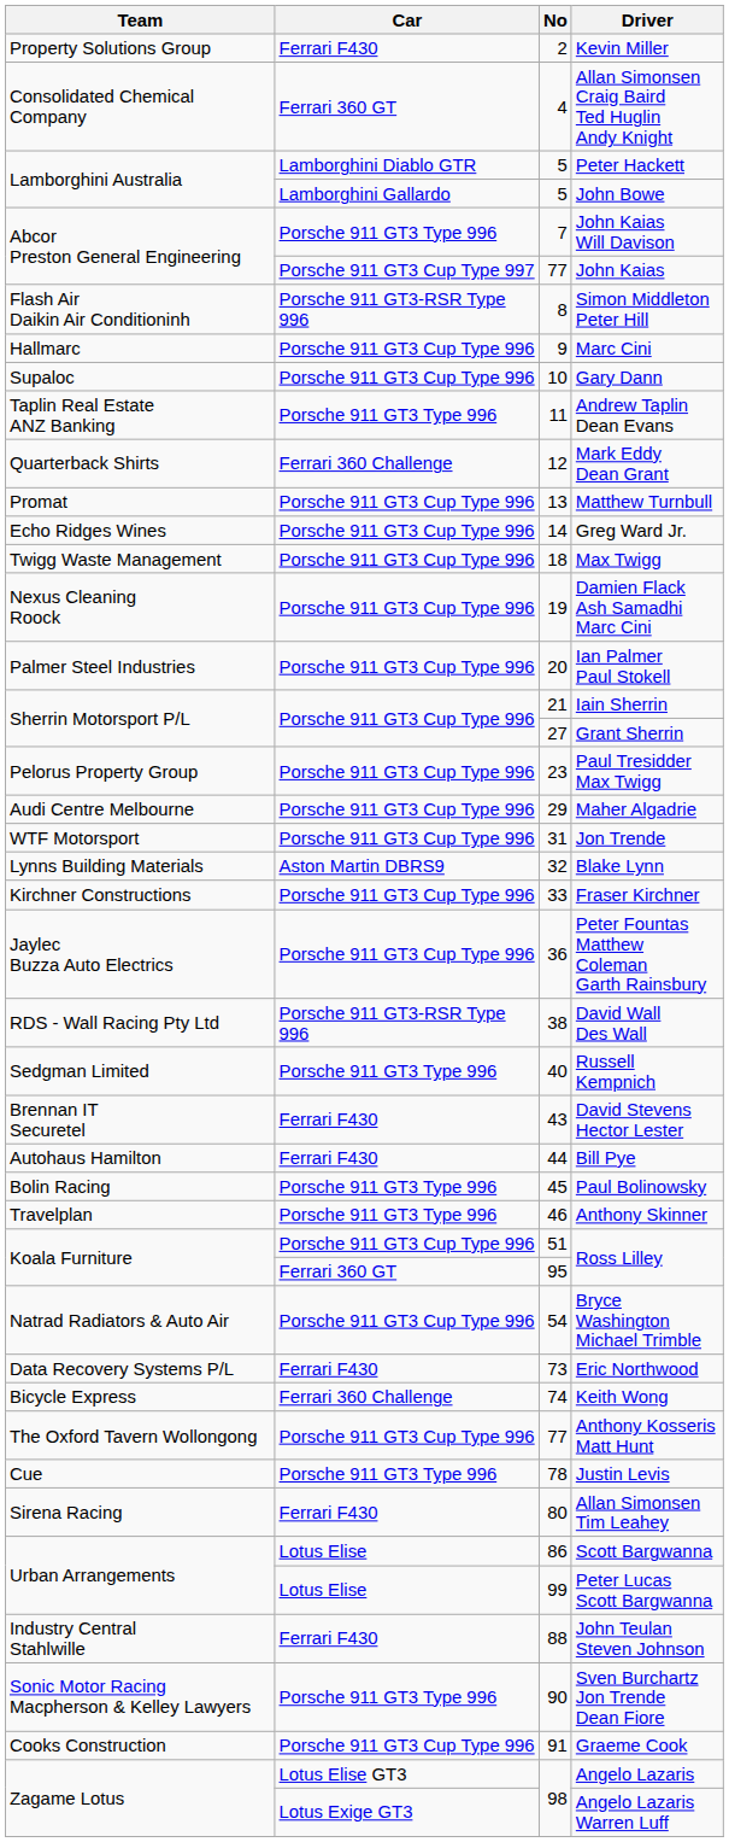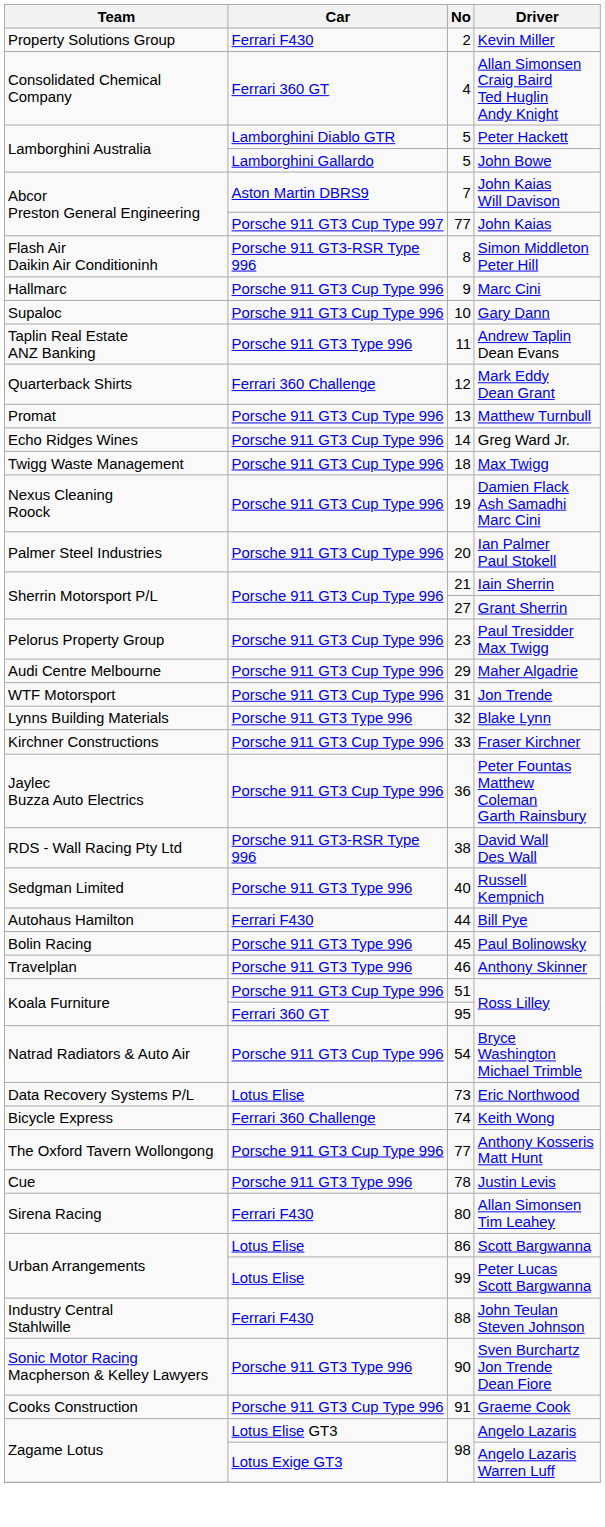 <table class="wikitable" style="font-size: 95%;">
 <tr>
 <th>Team</th>
 <th>Car</th>
 <th>No</th>
 <th>Driver</th>
 </tr>
 <tr>
 <td>Property Solutions Group</td>
 <td><a href='#'>Ferrari F430</a></td>
 <td align="right">2</td>
 <td> <a href='#'>Kevin Miller</a></td>
 </tr>
 <tr>
 <td>Consolidated Chemical Company</td>
 <td><a href='#'>Ferrari 360 GT</a></td>
 <td align="right">4</td>
 <td> <a href='#'>Allan Simonsen</a><br> <a href='#'>Craig Baird</a><br> <a href='#'>Ted Huglin</a><br> <a href='#'>Andy Knight</a></td>
 </tr>
 <tr>
 <td rowspan=2>Lamborghini Australia</td>
 <td><a href='#'>Lamborghini Diablo GTR</a></td>
 <td align="right">5</td>
 <td> <a href='#'>Peter Hackett</a></td>
 </tr>
 <tr>
 <td><a href='#'>Lamborghini Gallardo</a></td>
 <td align="right">5</td>
 <td> <a href='#'>John Bowe</a></td>
 </tr>
 <tr>
 <td rowspan=2>Abcor<br>Preston General Engineering</td>
-<td><a href='#'>Porsche 911 GT3 Type 996</a></td>
+<td><a href='#'>Aston Martin DBRS9</a></td>
 <td align="right">7</td>
 <td> <a href='#'>John Kaias</a><br> <a href='#'>Will Davison</a></td>
 </tr>
 <tr>
 <td><a href='#'>Porsche 911 GT3 Cup Type 997</a></td>
 <td align="right">77</td>
 <td> <a href='#'>John Kaias</a></td>
 </tr>
 <tr>
 <td>Flash Air<br>Daikin Air Conditioninh</td>
 <td><a href='#'>Porsche 911 GT3-RSR Type 996</a></td>
 <td align="right">8</td>
 <td> <a href='#'>Simon Middleton</a><br> <a href='#'>Peter Hill</a></td>
 </tr>
 <tr>
 <td>Hallmarc</td>
 <td><a href='#'>Porsche 911 GT3 Cup Type 996</a></td>
 <td align="right">9</td>
 <td> <a href='#'>Marc Cini</a></td>
 </tr>
 <tr>
 <td>Supaloc</td>
 <td><a href='#'>Porsche 911 GT3 Cup Type 996</a></td>
 <td align="right">10</td>
 <td> <a href='#'>Gary Dann</a></td>
 </tr>
 <tr>
 <td>Taplin Real Estate<br>ANZ Banking</td>
 <td><a href='#'>Porsche 911 GT3 Type 996</a></td>
 <td align="right">11</td>
 <td> <a href='#'>Andrew Taplin</a><br> Dean Evans</td>
 </tr>
 <tr>
 <td>Quarterback Shirts</td>
 <td><a href='#'>Ferrari 360 Challenge</a></td>
 <td align="right">12</td>
 <td> <a href='#'>Mark Eddy</a><br> <a href='#'>Dean Grant</a></td>
 </tr>
 <tr>
 <td>Promat</td>
 <td><a href='#'>Porsche 911 GT3 Cup Type 996</a></td>
 <td align="right">13</td>
 <td> <a href='#'>Matthew Turnbull</a></td>
 </tr>
 <tr>
 <td>Echo Ridges Wines</td>
 <td><a href='#'>Porsche 911 GT3 Cup Type 996</a></td>
 <td align="right">14</td>
 <td> Greg Ward Jr.</td>
 </tr>
 <tr>
 <td>Twigg Waste Management</td>
 <td><a href='#'>Porsche 911 GT3 Cup Type 996</a></td>
 <td align="right">18</td>
 <td> <a href='#'>Max Twigg</a></td>
 </tr>
 <tr>
 <td>Nexus Cleaning<br>Roock</td>
 <td><a href='#'>Porsche 911 GT3 Cup Type 996</a></td>
 <td align="right">19</td>
 <td> <a href='#'>Damien Flack</a><br> <a href='#'>Ash Samadhi</a><br> <a href='#'>Marc Cini</a></td>
 </tr>
 <tr>
 <td>Palmer Steel Industries</td>
 <td><a href='#'>Porsche 911 GT3 Cup Type 996</a></td>
 <td align="right">20</td>
 <td> <a href='#'>Ian Palmer</a><br> <a href='#'>Paul Stokell</a></td>
 </tr>
 <tr>
 <td rowspan=2>Sherrin Motorsport P/L</td>
 <td rowspan=2><a href='#'>Porsche 911 GT3 Cup Type 996</a></td>
 <td align="right">21</td>
 <td> <a href='#'>Iain Sherrin</a></td>
 </tr>
 <tr>
 <td align="right">27</td>
 <td> <a href='#'>Grant Sherrin</a></td>
 </tr>
 <tr>
 <td>Pelorus Property Group</td>
 <td><a href='#'>Porsche 911 GT3 Cup Type 996</a></td>
 <td align="right">23</td>
 <td> <a href='#'>Paul Tresidder</a><br> <a href='#'>Max Twigg</a></td>
 </tr>
 <tr>
 <td>Audi Centre Melbourne</td>
 <td><a href='#'>Porsche 911 GT3 Cup Type 996</a></td>
 <td align="right">29</td>
 <td> <a href='#'>Maher Algadrie</a></td>
 </tr>
 <tr>
 <td>WTF Motorsport</td>
 <td><a href='#'>Porsche 911 GT3 Cup Type 996</a></td>
 <td align="right">31</td>
 <td> <a href='#'>Jon Trende</a></td>
 </tr>
 <tr>
 <td>Lynns Building Materials</td>
-<td><a href='#'>Aston Martin DBRS9</a></td>
+<td><a href='#'>Porsche 911 GT3 Type 996</a></td>
 <td align="right">32</td>
 <td> <a href='#'>Blake Lynn</a></td>
 </tr>
 <tr>
 <td>Kirchner Constructions</td>
 <td><a href='#'>Porsche 911 GT3 Cup Type 996</a></td>
 <td align="right">33</td>
 <td> <a href='#'>Fraser Kirchner</a></td>
 </tr>
 <tr>
 <td>Jaylec<br>Buzza Auto Electrics</td>
 <td><a href='#'>Porsche 911 GT3 Cup Type 996</a></td>
 <td align="right">36</td>
 <td> <a href='#'>Peter Fountas</a><br> <a href='#'>Matthew Coleman</a><br> <a href='#'>Garth Rainsbury</a></td>
 </tr>
 <tr>
 <td>RDS - Wall Racing Pty Ltd</td>
 <td><a href='#'>Porsche 911 GT3-RSR Type 996</a></td>
 <td align="right">38</td>
 <td> <a href='#'>David Wall</a><br> <a href='#'>Des Wall</a></td>
 </tr>
 <tr>
 <td>Sedgman Limited</td>
 <td><a href='#'>Porsche 911 GT3 Type 996</a></td>
 <td align="right">40</td>
 <td> <a href='#'>Russell Kempnich</a></td>
-</tr>
-<tr>
-<td>Brennan IT<br>Securetel</td>
-<td><a href='#'>Ferrari F430</a></td>
-<td align="right">43</td>
-<td> <a href='#'>David Stevens</a><br> <a href='#'>Hector Lester</a></td>
 </tr>
 <tr>
 <td>Autohaus Hamilton</td>
 <td><a href='#'>Ferrari F430</a></td>
 <td align="right">44</td>
 <td> <a href='#'>Bill Pye</a></td>
 </tr>
 <tr>
 <td>Bolin Racing</td>
 <td><a href='#'>Porsche 911 GT3 Type 996</a></td>
 <td align="right">45</td>
 <td> <a href='#'>Paul Bolinowsky</a></td>
 </tr>
 <tr>
 <td>Travelplan</td>
 <td><a href='#'>Porsche 911 GT3 Type 996</a></td>
 <td align="right">46</td>
 <td> <a href='#'>Anthony Skinner</a></td>
 </tr>
 <tr>
 <td rowspan=2>Koala Furniture</td>
 <td><a href='#'>Porsche 911 GT3 Cup Type 996</a></td>
 <td align="right">51</td>
 <td rowspan=2> <a href='#'>Ross Lilley</a></td>
 </tr>
 <tr>
 <td><a href='#'>Ferrari 360 GT</a></td>
 <td align="right">95</td>
 </tr>
 <tr>
 <td>Natrad Radiators & Auto Air</td>
 <td><a href='#'>Porsche 911 GT3 Cup Type 996</a></td>
 <td align="right">54</td>
 <td> <a href='#'>Bryce Washington</a><br> <a href='#'>Michael Trimble</a></td>
 </tr>
 <tr>
 <td>Data Recovery Systems P/L</td>
-<td><a href='#'>Ferrari F430</a></td>
+<td><a href='#'>Lotus Elise</a></td>
 <td align="right">73</td>
 <td> <a href='#'>Eric Northwood</a></td>
 </tr>
 <tr>
 <td>Bicycle Express</td>
 <td><a href='#'>Ferrari 360 Challenge</a></td>
 <td align="right">74</td>
 <td> <a href='#'>Keith Wong</a></td>
 </tr>
 <tr>
 <td>The Oxford Tavern Wollongong</td>
 <td><a href='#'>Porsche 911 GT3 Cup Type 996</a></td>
 <td align="right">77</td>
 <td> <a href='#'>Anthony Kosseris</a><br> <a href='#'>Matt Hunt</a></td>
 </tr>
 <tr>
 <td>Cue</td>
 <td><a href='#'>Porsche 911 GT3 Type 996</a></td>
 <td align="right">78</td>
 <td> <a href='#'>Justin Levis</a></td>
 </tr>
 <tr>
 <td>Sirena Racing</td>
 <td><a href='#'>Ferrari F430</a></td>
 <td align="right">80</td>
 <td> <a href='#'>Allan Simonsen</a><br> <a href='#'>Tim Leahey</a></td>
 </tr>
 <tr>
 <td rowspan=2>Urban Arrangements</td>
 <td><a href='#'>Lotus Elise</a></td>
 <td align="right">86</td>
 <td> <a href='#'>Scott Bargwanna</a></td>
 </tr>
 <tr>
 <td><a href='#'>Lotus Elise</a></td>
 <td align="right">99</td>
 <td> <a href='#'>Peter Lucas</a><br> <a href='#'>Scott Bargwanna</a></td>
 </tr>
 <tr>
 <td>Industry Central<br>Stahlwille</td>
 <td><a href='#'>Ferrari F430</a></td>
 <td align="right">88</td>
 <td> <a href='#'>John Teulan</a><br> <a href='#'>Steven Johnson</a></td>
 </tr>
 <tr>
 <td><a href='#'>Sonic Motor Racing</a><br>Macpherson & Kelley Lawyers</td>
 <td><a href='#'>Porsche 911 GT3 Type 996</a></td>
 <td align="right">90</td>
 <td> <a href='#'>Sven Burchartz</a><br> <a href='#'>Jon Trende</a><br> <a href='#'>Dean Fiore</a></td>
 </tr>
 <tr>
 <td>Cooks Construction</td>
 <td><a href='#'>Porsche 911 GT3 Cup Type 996</a></td>
 <td align="right">91</td>
 <td> <a href='#'>Graeme Cook</a></td>
 </tr>
 <tr>
 <td rowspan=2>Zagame Lotus</td>
 <td><a href='#'>Lotus Elise</a> GT3</td>
 <td rowspan=2 align="right">98</td>
 <td> <a href='#'>Angelo Lazaris</a></td>
 </tr>
 <tr>
 <td><a href='#'>Lotus Exige GT3</a></td>
 <td> <a href='#'>Angelo Lazaris</a><br> <a href='#'>Warren Luff</a></td>
 </tr>
 <tr>
 </tr>
 </table>
